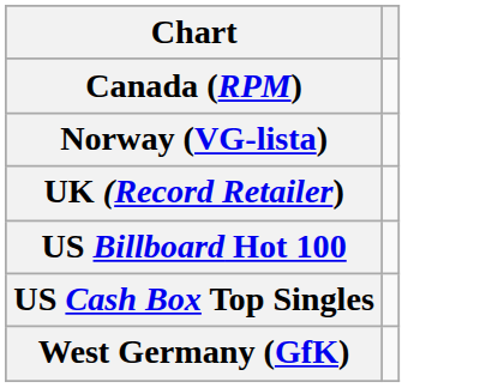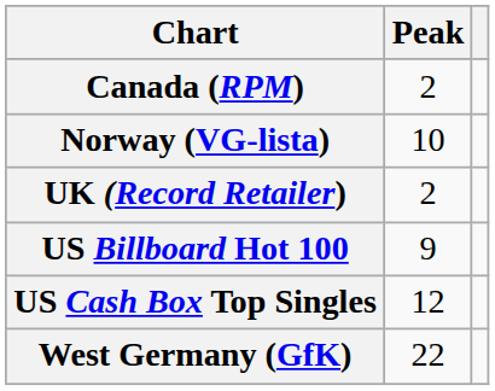 <table class="wikitable sortable plainrowheaders" style="text-align:center;">
 <tr>
 <th scope="col">Chart</th>
+<th scope="col">Peak</th>
 <th scope="col" class="unsortable"></th>
 </tr>
 <tr>
 <th scope="row">Canada (<em><a href='#'>RPM</a></em>)</th>
+<td>2</td>
 <td></td>
 </tr>
 <tr>
 <th scope="row">Norway (<a href='#'>VG-lista</a>)</th>
+<td>10</td>
 <td></td>
 </tr>
 <tr>
 <th scope="row">UK <em>(<a href='#'>Record Retailer</a></em>)</th>
+<td>2</td>
 <td></td>
 </tr>
 <tr>
 <th scope="row">US <a href='#'><em>Billboard</em> Hot 100</a></th>
+<td>9</td>
 <td></td>
 </tr>
 <tr>
 <th scope="row">US <em><a href='#'>Cash Box</a></em> Top Singles</th>
+<td>12</td>
 <td></td>
 </tr>
 <tr>
 <th scope="row">West Germany (<a href='#'>GfK</a>)</th>
+<td>22</td>
 <td></td>
 </tr>
 </table>
